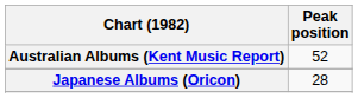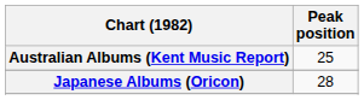 <table class="wikitable sortable plainrowheaders" style="text-align:center">
 <tr>
 <th scope="col">Chart (1982)</th>
 <th scope="col">Peak<br>position</th>
 </tr>
 <tr>
 <th scope="row">Australian Albums (<a href='#'>Kent Music Report</a>)</th>
-<td align="center">52</td>
+<td align="center">25</td>
 </tr>
 <tr>
 </tr>
 <tr>
 </tr>
 <tr>
 <th scope="row"><a href='#'>Japanese Albums</a> (<a href='#'>Oricon</a>)</th>
 <td align="center">28</td>
 </tr>
 <tr>
 </tr>
 <tr>
 </tr>
 </table>
